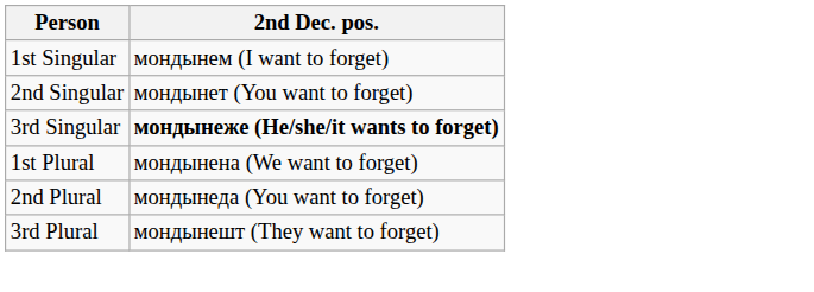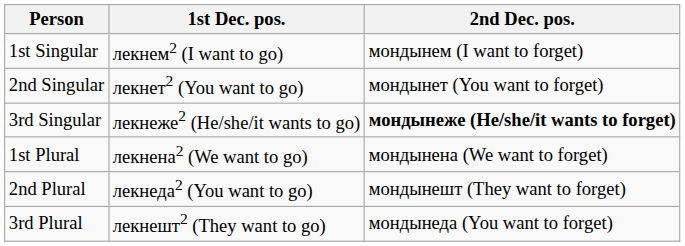 <table class="wikitable">
 <tr>
 <th>Person</th>
+<th>1st Dec. pos.</th>
 <th>2nd Dec. pos.</th>
 </tr>
 <tr>
 <td>1st Singular</td>
+<td>лекнем<sup>2</sup> (I want to go)</td>
 <td>мондынем (I want to forget)</td>
 </tr>
 <tr>
 <td>2nd Singular</td>
+<td>лекнет<sup>2</sup> (You want to go)</td>
 <td>мондынет (You want to forget)</td>
 </tr>
 <tr>
 <td>3rd Singular</td>
+<td>лекнеже<sup>2</sup> (He/she/it wants to go)</td>
 <td><strong>мондынеже (He/she/it wants to forget)</strong></td>
 </tr>
 <tr>
 <td>1st Plural</td>
+<td>лекнена<sup>2</sup> (We want to go)</td>
 <td>мондынена (We want to forget)</td>
 </tr>
 <tr>
 <td>2nd Plural</td>
-<td>мондынеда (You want to forget)</td>
+<td>лекнеда<sup>2</sup> (You want to go)</td>
+<td>мондынешт (They want to forget)</td>
 </tr>
 <tr>
 <td>3rd Plural</td>
-<td>мондынешт (They want to forget)</td>
+<td>лекнешт<sup>2</sup> (They want to go)</td>
+<td>мондынеда (You want to forget)</td>
 </tr>
 </table>
